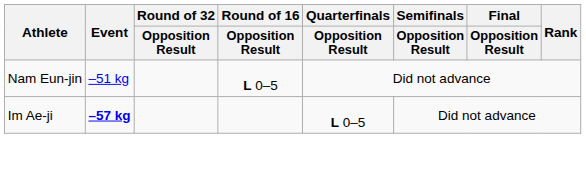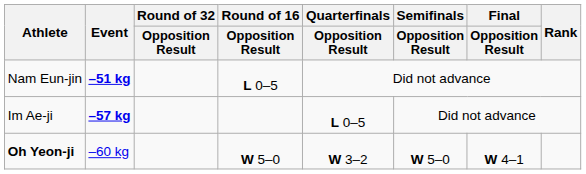 <table class=wikitable style=font-size:90%;text-align:center>
 <tr>
 <th rowspan="2">Athlete</th>
 <th rowspan="2">Event</th>
 <th>Round of 32</th>
 <th>Round of 16</th>
 <th>Quarterfinals</th>
 <th>Semifinals</th>
 <th>Final</th>
 <th rowspan=2>Rank</th>
 </tr>
 <tr style="font-size:95%">
 <th>Opposition<br>Result</th>
 <th>Opposition<br>Result</th>
 <th>Opposition<br>Result</th>
 <th>Opposition<br>Result</th>
 <th>Opposition<br>Result</th>
 </tr>
 <tr>
 <td align=left>Nam Eun-jin</td>
-<td align=left><a href='#'>–51 kg</a></td>
+<td align=left><strong><a href='#'>–51 kg</a></strong></td>
 <td></td>
 <td><br><strong>L</strong> 0–5</td>
 <td colspan=4>Did not advance</td>
 </tr>
 <tr>
 <td align=left>Im Ae-ji</td>
 <td align=left><strong><a href='#'>–57 kg</a></strong></td>
 <td></td>
 <td></td>
 <td><br><strong>L</strong> 0–5</td>
 <td colspan=3>Did not advance</td>
 </tr>
+<tr>
+<td align=left><strong>Oh Yeon-ji</strong></td>
+<td align=left><a href='#'>–60 kg</a></td>
+<td></td>
+<td><br><strong>W</strong> 5–0</td>
+<td><br><strong>W</strong> 3–2</td>
+<td><br><strong>W</strong> 5–0</td>
+<td><br><strong>W</strong> 4–1</td>
+<td></td>
+</tr>
 </table>
